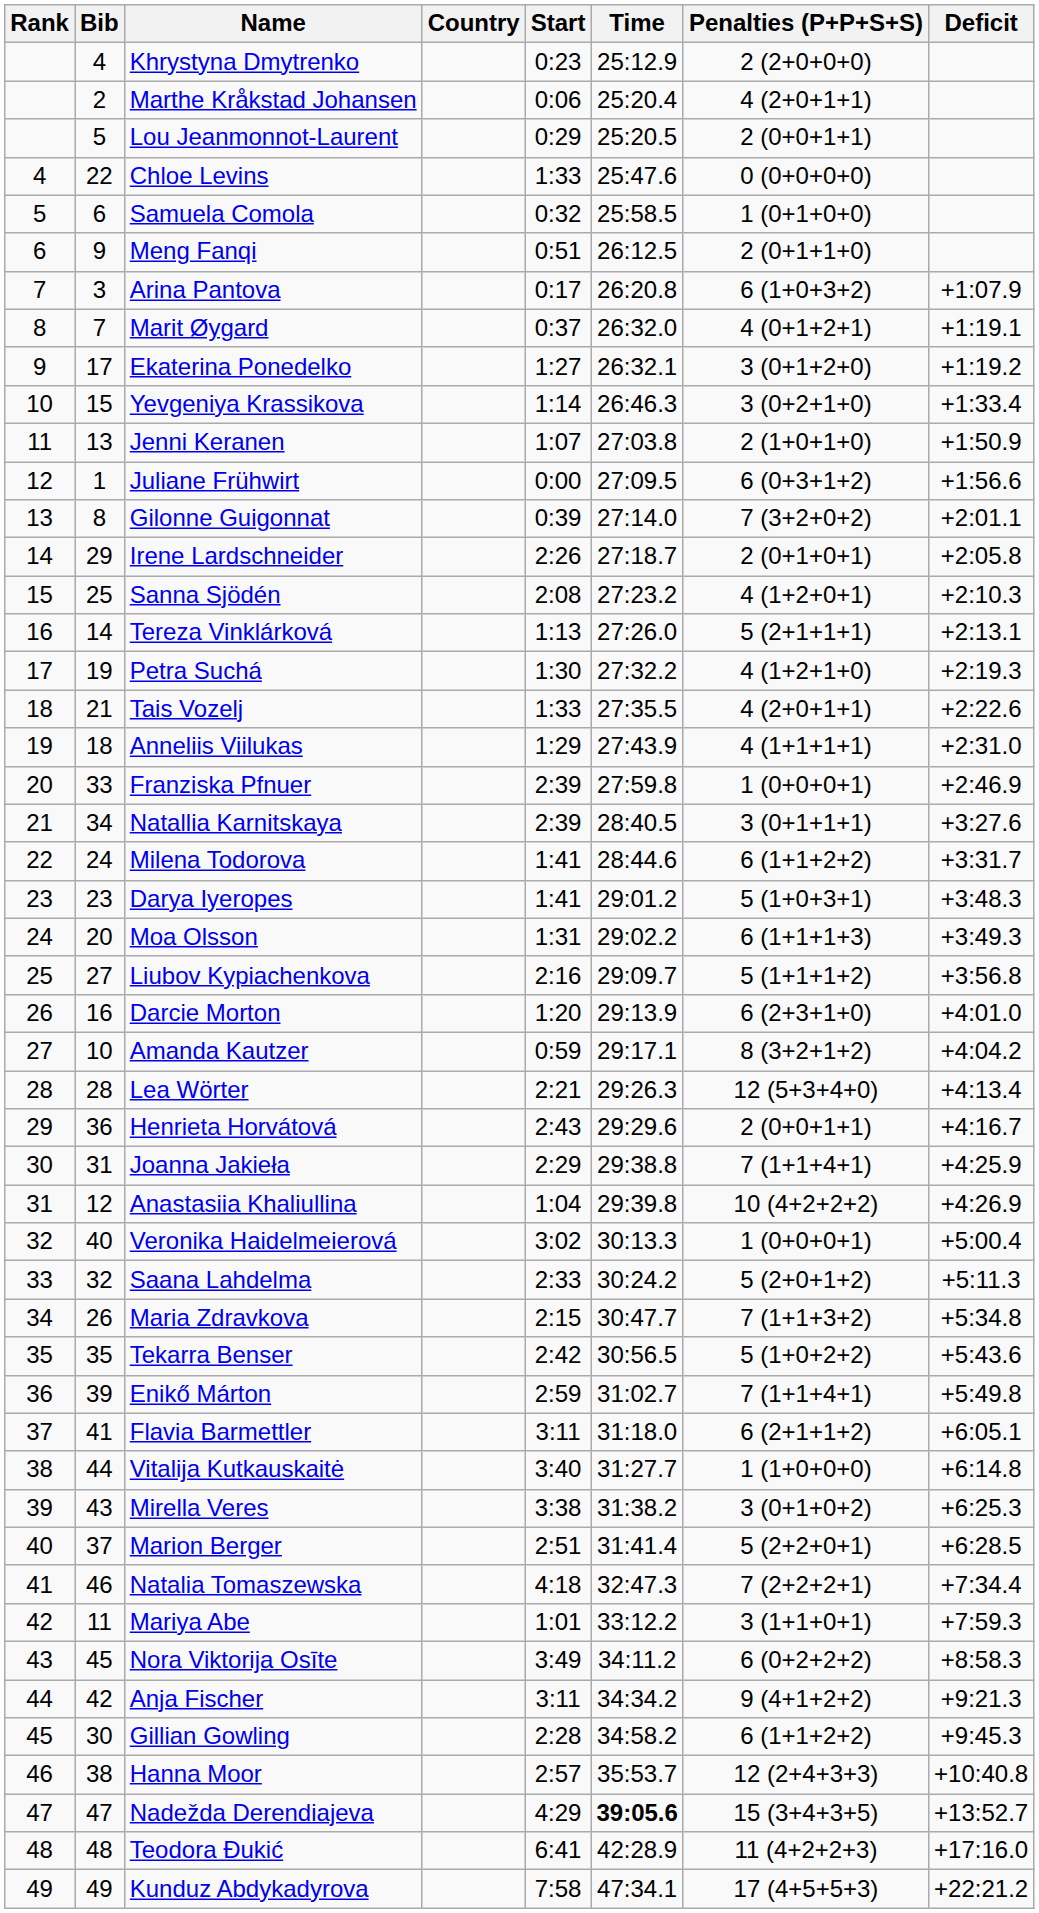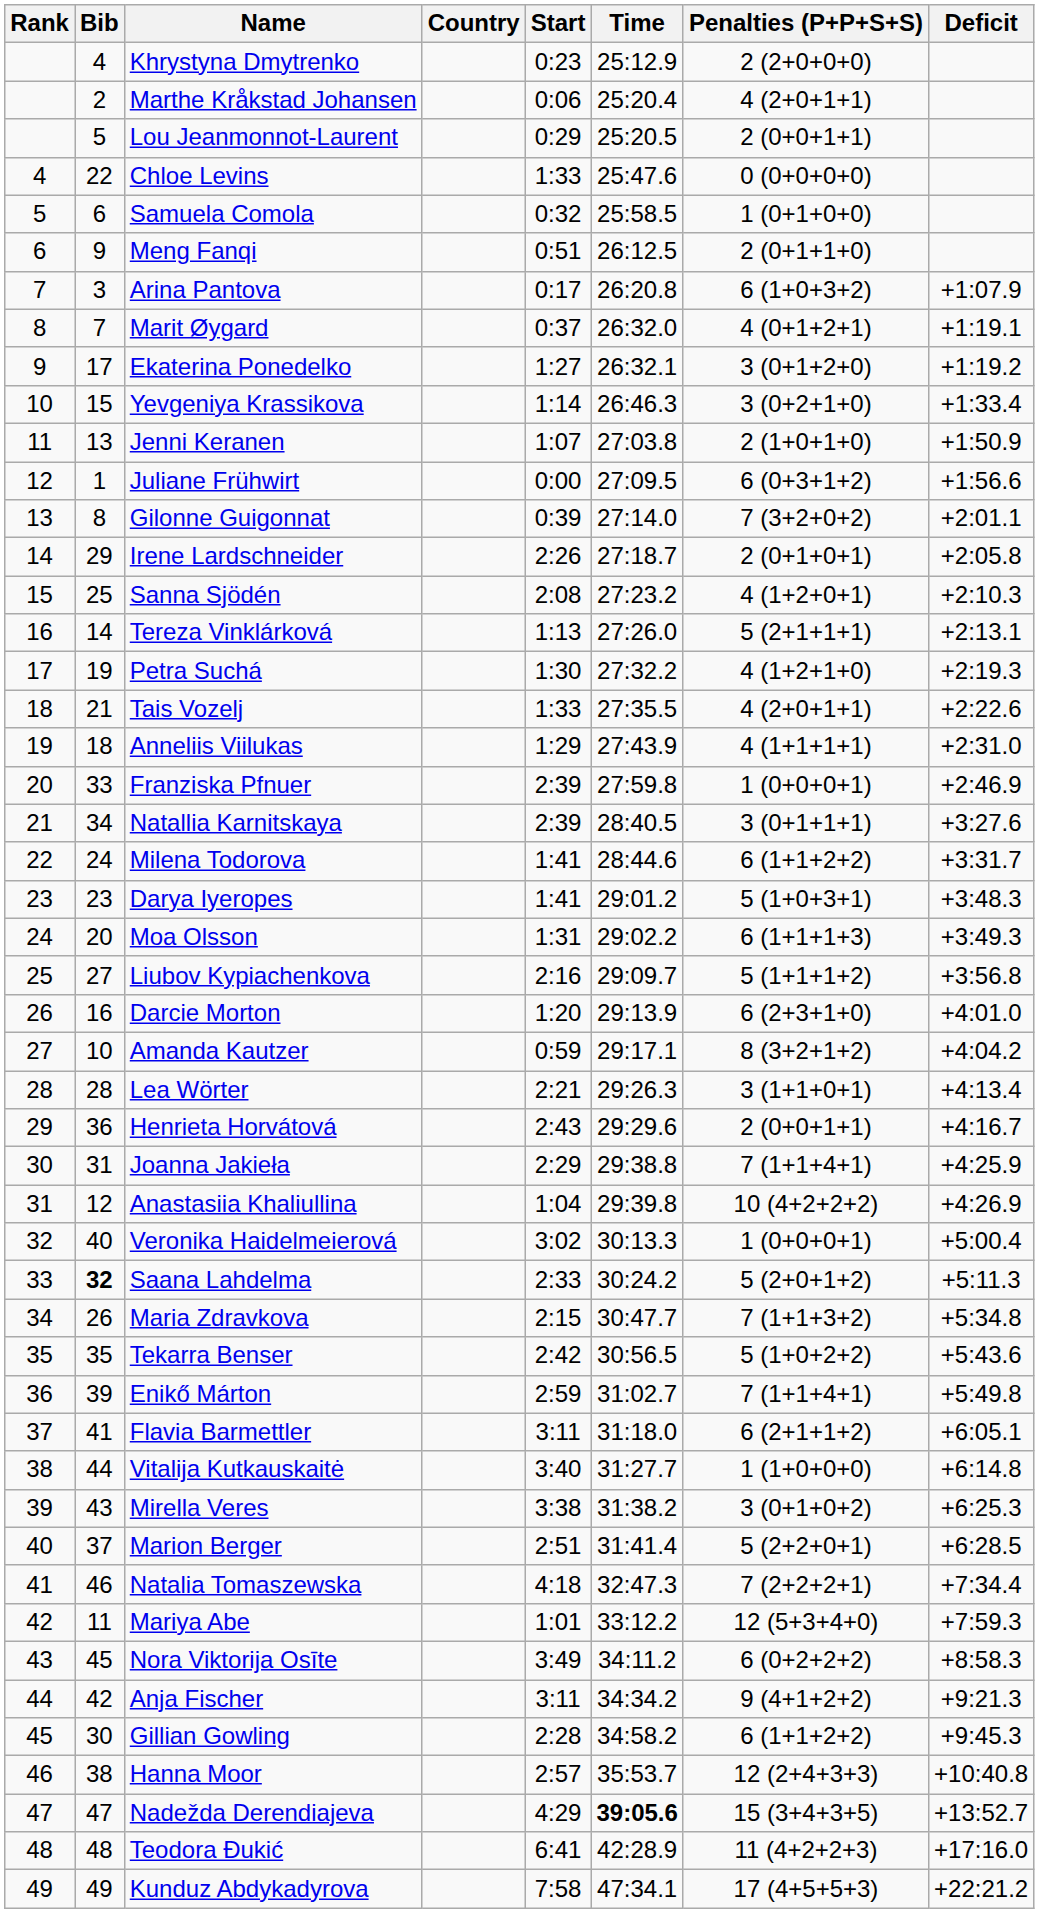 <table class="wikitable sortable" style="text-align:center">
 <tr>
 <th>Rank</th>
 <th>Bib</th>
 <th>Name</th>
 <th>Country</th>
 <th>Start</th>
 <th>Time</th>
 <th>Penalties (P+P+S+S)</th>
 <th>Deficit</th>
 </tr>
 <tr>
 <td></td>
 <td>4</td>
 <td align=left><a href='#'>Khrystyna Dmytrenko</a></td>
 <td align=left></td>
 <td>0:23</td>
 <td>25:12.9</td>
 <td>2 (2+0+0+0)</td>
 <td></td>
 </tr>
 <tr>
 <td></td>
 <td>2</td>
 <td align=left><a href='#'>Marthe Kråkstad Johansen</a></td>
 <td align=left></td>
 <td>0:06</td>
 <td>25:20.4</td>
 <td>4 (2+0+1+1)</td>
 <td></td>
 </tr>
 <tr>
 <td></td>
 <td>5</td>
 <td align=left><a href='#'>Lou Jeanmonnot-Laurent</a></td>
 <td align=left></td>
 <td>0:29</td>
 <td>25:20.5</td>
 <td>2 (0+0+1+1)</td>
 <td></td>
 </tr>
 <tr>
 <td>4</td>
 <td>22</td>
 <td align=left><a href='#'>Chloe Levins</a></td>
 <td align=left></td>
 <td>1:33</td>
 <td>25:47.6</td>
 <td>0 (0+0+0+0)</td>
 <td></td>
 </tr>
 <tr>
 <td>5</td>
 <td>6</td>
 <td align=left><a href='#'>Samuela Comola</a></td>
 <td align=left></td>
 <td>0:32</td>
 <td>25:58.5</td>
 <td>1 (0+1+0+0)</td>
 <td></td>
 </tr>
 <tr>
 <td>6</td>
 <td>9</td>
 <td align=left><a href='#'>Meng Fanqi</a></td>
 <td align=left></td>
 <td>0:51</td>
 <td>26:12.5</td>
 <td>2 (0+1+1+0)</td>
 <td></td>
 </tr>
 <tr>
 <td>7</td>
 <td>3</td>
 <td align=left><a href='#'>Arina Pantova</a></td>
 <td align=left></td>
 <td>0:17</td>
 <td>26:20.8</td>
 <td>6 (1+0+3+2)</td>
 <td>+1:07.9</td>
 </tr>
 <tr>
 <td>8</td>
 <td>7</td>
 <td align=left><a href='#'>Marit Øygard</a></td>
 <td align=left></td>
 <td>0:37</td>
 <td>26:32.0</td>
 <td>4 (0+1+2+1)</td>
 <td>+1:19.1</td>
 </tr>
 <tr>
 <td>9</td>
 <td>17</td>
 <td align=left><a href='#'>Ekaterina Ponedelko</a></td>
 <td align=left></td>
 <td>1:27</td>
 <td>26:32.1</td>
 <td>3 (0+1+2+0)</td>
 <td>+1:19.2</td>
 </tr>
 <tr>
 <td>10</td>
 <td>15</td>
 <td align=left><a href='#'>Yevgeniya Krassikova</a></td>
 <td align=left></td>
 <td>1:14</td>
 <td>26:46.3</td>
 <td>3 (0+2+1+0)</td>
 <td>+1:33.4</td>
 </tr>
 <tr>
 <td>11</td>
 <td>13</td>
 <td align=left><a href='#'>Jenni Keranen</a></td>
 <td align=left></td>
 <td>1:07</td>
 <td>27:03.8</td>
 <td>2 (1+0+1+0)</td>
 <td>+1:50.9</td>
 </tr>
 <tr>
 <td>12</td>
 <td>1</td>
 <td align=left><a href='#'>Juliane Frühwirt</a></td>
 <td align=left></td>
 <td>0:00</td>
 <td>27:09.5</td>
 <td>6 (0+3+1+2)</td>
 <td>+1:56.6</td>
 </tr>
 <tr>
 <td>13</td>
 <td>8</td>
 <td align=left><a href='#'>Gilonne Guigonnat</a></td>
 <td align=left></td>
 <td>0:39</td>
 <td>27:14.0</td>
 <td>7 (3+2+0+2)</td>
 <td>+2:01.1</td>
 </tr>
 <tr>
 <td>14</td>
 <td>29</td>
 <td align=left><a href='#'>Irene Lardschneider</a></td>
 <td align=left></td>
 <td>2:26</td>
 <td>27:18.7</td>
 <td>2 (0+1+0+1)</td>
 <td>+2:05.8</td>
 </tr>
 <tr>
 <td>15</td>
 <td>25</td>
 <td align=left><a href='#'>Sanna Sjödén</a></td>
 <td align=left></td>
 <td>2:08</td>
 <td>27:23.2</td>
 <td>4 (1+2+0+1)</td>
 <td>+2:10.3</td>
 </tr>
 <tr>
 <td>16</td>
 <td>14</td>
 <td align=left><a href='#'>Tereza Vinklárková</a></td>
 <td align=left></td>
 <td>1:13</td>
 <td>27:26.0</td>
 <td>5 (2+1+1+1)</td>
 <td>+2:13.1</td>
 </tr>
 <tr>
 <td>17</td>
 <td>19</td>
 <td align=left><a href='#'>Petra Suchá</a></td>
 <td align=left></td>
 <td>1:30</td>
 <td>27:32.2</td>
 <td>4 (1+2+1+0)</td>
 <td>+2:19.3</td>
 </tr>
 <tr>
 <td>18</td>
 <td>21</td>
 <td align=left><a href='#'>Tais Vozelj</a></td>
 <td align=left></td>
 <td>1:33</td>
 <td>27:35.5</td>
 <td>4 (2+0+1+1)</td>
 <td>+2:22.6</td>
 </tr>
 <tr>
 <td>19</td>
 <td>18</td>
 <td align=left><a href='#'>Anneliis Viilukas</a></td>
 <td align=left></td>
 <td>1:29</td>
 <td>27:43.9</td>
 <td>4 (1+1+1+1)</td>
 <td>+2:31.0</td>
 </tr>
 <tr>
 <td>20</td>
 <td>33</td>
 <td align=left><a href='#'>Franziska Pfnuer</a></td>
 <td align=left></td>
 <td>2:39</td>
 <td>27:59.8</td>
 <td>1 (0+0+0+1)</td>
 <td>+2:46.9</td>
 </tr>
 <tr>
 <td>21</td>
 <td>34</td>
 <td align=left><a href='#'>Natallia Karnitskaya</a></td>
 <td align=left></td>
 <td>2:39</td>
 <td>28:40.5</td>
 <td>3 (0+1+1+1)</td>
 <td>+3:27.6</td>
 </tr>
 <tr>
 <td>22</td>
 <td>24</td>
 <td align=left><a href='#'>Milena Todorova</a></td>
 <td align=left></td>
 <td>1:41</td>
 <td>28:44.6</td>
 <td>6 (1+1+2+2)</td>
 <td>+3:31.7</td>
 </tr>
 <tr>
 <td>23</td>
 <td>23</td>
 <td align=left><a href='#'>Darya Iyeropes</a></td>
 <td align=left></td>
 <td>1:41</td>
 <td>29:01.2</td>
 <td>5 (1+0+3+1)</td>
 <td>+3:48.3</td>
 </tr>
 <tr>
 <td>24</td>
 <td>20</td>
 <td align=left><a href='#'>Moa Olsson</a></td>
 <td align=left></td>
 <td>1:31</td>
 <td>29:02.2</td>
 <td>6 (1+1+1+3)</td>
 <td>+3:49.3</td>
 </tr>
 <tr>
 <td>25</td>
 <td>27</td>
 <td align=left><a href='#'>Liubov Kypiachenkova</a></td>
 <td align=left></td>
 <td>2:16</td>
 <td>29:09.7</td>
 <td>5 (1+1+1+2)</td>
 <td>+3:56.8</td>
 </tr>
 <tr>
 <td>26</td>
 <td>16</td>
 <td align=left><a href='#'>Darcie Morton</a></td>
 <td align=left></td>
 <td>1:20</td>
 <td>29:13.9</td>
 <td>6 (2+3+1+0)</td>
 <td>+4:01.0</td>
 </tr>
 <tr>
 <td>27</td>
 <td>10</td>
 <td align=left><a href='#'>Amanda Kautzer</a></td>
 <td align=left></td>
 <td>0:59</td>
 <td>29:17.1</td>
 <td>8 (3+2+1+2)</td>
 <td>+4:04.2</td>
 </tr>
 <tr>
 <td>28</td>
 <td>28</td>
 <td align=left><a href='#'>Lea Wörter</a></td>
 <td align=left></td>
 <td>2:21</td>
 <td>29:26.3</td>
-<td>12 (5+3+4+0)</td>
+<td>3 (1+1+0+1)</td>
 <td>+4:13.4</td>
 </tr>
 <tr>
 <td>29</td>
 <td>36</td>
 <td align=left><a href='#'>Henrieta Horvátová</a></td>
 <td align=left></td>
 <td>2:43</td>
 <td>29:29.6</td>
 <td>2 (0+0+1+1)</td>
 <td>+4:16.7</td>
 </tr>
 <tr>
 <td>30</td>
 <td>31</td>
 <td align=left><a href='#'>Joanna Jakieła</a></td>
 <td align=left></td>
 <td>2:29</td>
 <td>29:38.8</td>
 <td>7 (1+1+4+1)</td>
 <td>+4:25.9</td>
 </tr>
 <tr>
 <td>31</td>
 <td>12</td>
 <td align=left><a href='#'>Anastasiia Khaliullina</a></td>
 <td align=left></td>
 <td>1:04</td>
 <td>29:39.8</td>
 <td>10 (4+2+2+2)</td>
 <td>+4:26.9</td>
 </tr>
 <tr>
 <td>32</td>
 <td>40</td>
 <td align=left><a href='#'>Veronika Haidelmeierová</a></td>
 <td align=left></td>
 <td>3:02</td>
 <td>30:13.3</td>
 <td>1 (0+0+0+1)</td>
 <td>+5:00.4</td>
 </tr>
 <tr>
 <td>33</td>
-<td>32</td>
+<td><strong>32</strong></td>
 <td align=left><a href='#'>Saana Lahdelma</a></td>
 <td align=left></td>
 <td>2:33</td>
 <td>30:24.2</td>
 <td>5 (2+0+1+2)</td>
 <td>+5:11.3</td>
 </tr>
 <tr>
 <td>34</td>
 <td>26</td>
 <td align=left><a href='#'>Maria Zdravkova</a></td>
 <td align=left></td>
 <td>2:15</td>
 <td>30:47.7</td>
 <td>7 (1+1+3+2)</td>
 <td>+5:34.8</td>
 </tr>
 <tr>
 <td>35</td>
 <td>35</td>
 <td align=left><a href='#'>Tekarra Benser</a></td>
 <td align=left></td>
 <td>2:42</td>
 <td>30:56.5</td>
 <td>5 (1+0+2+2)</td>
 <td>+5:43.6</td>
 </tr>
 <tr>
 <td>36</td>
 <td>39</td>
 <td align=left><a href='#'>Enikő Márton</a></td>
 <td align=left></td>
 <td>2:59</td>
 <td>31:02.7</td>
 <td>7 (1+1+4+1)</td>
 <td>+5:49.8</td>
 </tr>
 <tr>
 <td>37</td>
 <td>41</td>
 <td align=left><a href='#'>Flavia Barmettler</a></td>
 <td align=left></td>
 <td>3:11</td>
 <td>31:18.0</td>
 <td>6 (2+1+1+2)</td>
 <td>+6:05.1</td>
 </tr>
 <tr>
 <td>38</td>
 <td>44</td>
 <td align=left><a href='#'>Vitalija Kutkauskaitė</a></td>
 <td align=left></td>
 <td>3:40</td>
 <td>31:27.7</td>
 <td>1 (1+0+0+0)</td>
 <td>+6:14.8</td>
 </tr>
 <tr>
 <td>39</td>
 <td>43</td>
 <td align=left><a href='#'>Mirella Veres</a></td>
 <td align=left></td>
 <td>3:38</td>
 <td>31:38.2</td>
 <td>3 (0+1+0+2)</td>
 <td>+6:25.3</td>
 </tr>
 <tr>
 <td>40</td>
 <td>37</td>
 <td align=left><a href='#'>Marion Berger</a></td>
 <td align=left></td>
 <td>2:51</td>
 <td>31:41.4</td>
 <td>5 (2+2+0+1)</td>
 <td>+6:28.5</td>
 </tr>
 <tr>
 <td>41</td>
 <td>46</td>
 <td align=left><a href='#'>Natalia Tomaszewska</a></td>
 <td align=left></td>
 <td>4:18</td>
 <td>32:47.3</td>
 <td>7 (2+2+2+1)</td>
 <td>+7:34.4</td>
 </tr>
 <tr>
 <td>42</td>
 <td>11</td>
 <td align=left><a href='#'>Mariya Abe</a></td>
 <td align=left></td>
 <td>1:01</td>
 <td>33:12.2</td>
-<td>3 (1+1+0+1)</td>
+<td>12 (5+3+4+0)</td>
 <td>+7:59.3</td>
 </tr>
 <tr>
 <td>43</td>
 <td>45</td>
 <td align=left><a href='#'>Nora Viktorija Osīte</a></td>
 <td align=left></td>
 <td>3:49</td>
 <td>34:11.2</td>
 <td>6 (0+2+2+2)</td>
 <td>+8:58.3</td>
 </tr>
 <tr>
 <td>44</td>
 <td>42</td>
 <td align=left><a href='#'>Anja Fischer</a></td>
 <td align=left></td>
 <td>3:11</td>
 <td>34:34.2</td>
 <td>9 (4+1+2+2)</td>
 <td>+9:21.3</td>
 </tr>
 <tr>
 <td>45</td>
 <td>30</td>
 <td align=left><a href='#'>Gillian Gowling</a></td>
 <td align=left></td>
 <td>2:28</td>
 <td>34:58.2</td>
 <td>6 (1+1+2+2)</td>
 <td>+9:45.3</td>
 </tr>
 <tr>
 <td>46</td>
 <td>38</td>
 <td align=left><a href='#'>Hanna Moor</a></td>
 <td align=left></td>
 <td>2:57</td>
 <td>35:53.7</td>
 <td>12 (2+4+3+3)</td>
 <td>+10:40.8</td>
 </tr>
 <tr>
 <td>47</td>
 <td>47</td>
 <td align=left><a href='#'>Nadežda Derendiajeva</a></td>
 <td align=left></td>
 <td>4:29</td>
 <td><strong>39:05.6</strong></td>
 <td>15 (3+4+3+5)</td>
 <td>+13:52.7</td>
 </tr>
 <tr>
 <td>48</td>
 <td>48</td>
 <td align=left><a href='#'>Teodora Đukić</a></td>
 <td align=left></td>
 <td>6:41</td>
 <td>42:28.9</td>
 <td>11 (4+2+2+3)</td>
 <td>+17:16.0</td>
 </tr>
 <tr>
 <td>49</td>
 <td>49</td>
 <td align=left><a href='#'>Kunduz Abdykadyrova</a></td>
 <td align=left></td>
 <td>7:58</td>
 <td>47:34.1</td>
 <td>17 (4+5+5+3)</td>
 <td>+22:21.2</td>
 </tr>
 </table>
